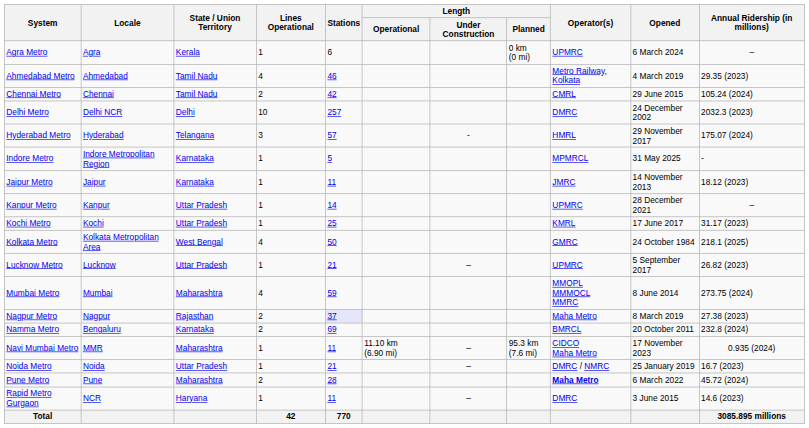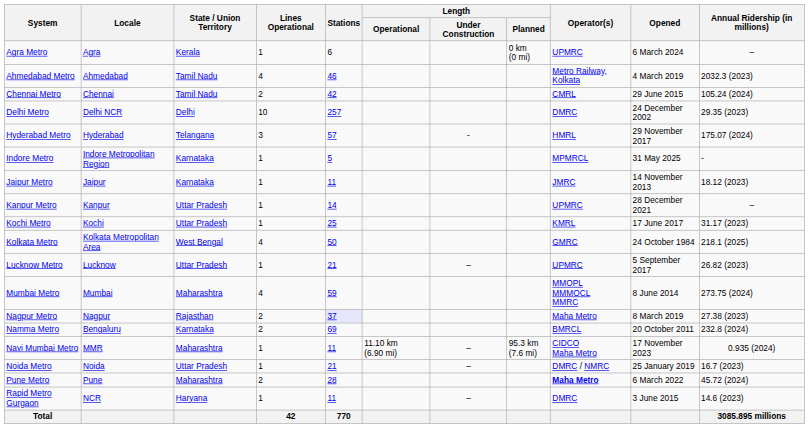 <table class="wikitable sortable collapsible static-row-numbers static-row-header-hash" style="font-size:small">
 <tr>
 <th rowspan="2">System</th>
 <th rowspan="2">Locale</th>
 <th rowspan="2">State / Union Territory</th>
 <th rowspan="2">Lines Operational</th>
 <th rowspan="2">Stations</th>
 <th colspan="3">Length</th>
 <th rowspan="2">Operator(s)</th>
 <th rowspan="2">Opened</th>
 <th rowspan="2">Annual Ridership (in millions)</th>
 </tr>
 <tr>
 <th>Operational</th>
 <th>Under Construction</th>
 <th>Planned</th>
 </tr>
 <tr>
 <td><a href='#'>Agra Metro</a> </td>
 <td><a href='#'>Agra</a></td>
 <td><a href='#'>Kerala</a></td>
 <td>1</td>
 <td>6</td>
 <td></td>
 <td></td>
 <td>0 km (0 mi)</td>
 <td><a href='#'>UPMRC</a></td>
 <td>6 March 2024</td>
 <td style="text-align:center">–</td>
 </tr>
 <tr>
 <td><a href='#'>Ahmedabad Metro</a></td>
 <td><a href='#'>Ahmedabad</a></td>
 <td><a href='#'>Tamil Nadu</a></td>
 <td>4</td>
 <td><a href='#'>46</a></td>
 <td></td>
 <td></td>
 <td></td>
 <td><a href='#'>Metro Railway, Kolkata</a><br></td>
 <td>4 March 2019</td>
-<td>29.35 (2023)</td>
+<td>2032.3 (2023)</td>
 </tr>
 <tr>
 <td><a href='#'>Chennai Metro</a> </td>
 <td><a href='#'>Chennai</a></td>
 <td><a href='#'>Tamil Nadu</a></td>
 <td>2</td>
 <td><a href='#'>42</a></td>
 <td></td>
 <td></td>
 <td></td>
 <td><a href='#'>CMRL</a></td>
 <td>29 June 2015</td>
 <td>105.24 (2024)</td>
 </tr>
 <tr>
 <td><a href='#'>Delhi Metro</a> </td>
 <td><a href='#'>Delhi NCR</a></td>
 <td><a href='#'>Delhi</a></td>
 <td>10</td>
 <td><a href='#'>257</a></td>
 <td></td>
 <td></td>
 <td></td>
 <td><a href='#'>DMRC</a></td>
 <td>24 December 2002</td>
-<td>2032.3 (2023)</td>
+<td>29.35 (2023)</td>
 </tr>
 <tr>
 <td><a href='#'>Hyderabad Metro</a> </td>
 <td><a href='#'>Hyderabad</a></td>
 <td><a href='#'>Telangana</a></td>
 <td>3</td>
 <td><a href='#'>57</a></td>
 <td></td>
 <td style="text-align:center">-</td>
 <td><br></td>
 <td><a href='#'>HMRL</a></td>
 <td>29 November 2017</td>
 <td>175.07 (2024)</td>
 </tr>
 <tr>
 <td><a href='#'>Indore Metro</a> </td>
 <td><a href='#'>Indore Metropolitan Region</a></td>
 <td><a href='#'>Karnataka</a></td>
 <td>1</td>
 <td><a href='#'>5</a></td>
 <td></td>
 <td></td>
 <td><br></td>
 <td><a href='#'>MPMRCL</a></td>
 <td>31 May 2025</td>
 <td>-</td>
 </tr>
 <tr>
 <td><a href='#'>Jaipur Metro</a> </td>
 <td><a href='#'>Jaipur</a></td>
 <td><a href='#'>Karnataka</a></td>
 <td>1</td>
 <td><a href='#'>11</a></td>
 <td></td>
 <td></td>
 <td></td>
 <td><a href='#'>JMRC</a></td>
 <td>14 November 2013</td>
 <td>18.12 (2023)</td>
 </tr>
 <tr>
 <td><a href='#'>Kanpur Metro</a> </td>
 <td><a href='#'>Kanpur</a></td>
 <td><a href='#'>Uttar Pradesh</a></td>
 <td>1</td>
 <td><a href='#'>14</a></td>
 <td></td>
 <td></td>
 <td></td>
 <td><a href='#'>UPMRC</a></td>
 <td>28 December 2021</td>
 <td style="text-align:center">–</td>
 </tr>
 <tr>
 <td><a href='#'>Kochi Metro</a> </td>
 <td><a href='#'>Kochi</a></td>
 <td><a href='#'>Uttar Pradesh</a></td>
 <td>1</td>
 <td><a href='#'>25</a></td>
 <td></td>
 <td></td>
 <td></td>
 <td><a href='#'>KMRL</a></td>
 <td>17 June 2017</td>
 <td>31.17 (2023)</td>
 </tr>
 <tr>
 <td><a href='#'>Kolkata Metro</a>  </td>
 <td><a href='#'>Kolkata Metropolitan Area</a></td>
 <td><a href='#'>West Bengal</a></td>
 <td>4</td>
 <td><a href='#'>50</a></td>
 <td></td>
 <td></td>
 <td></td>
 <td><a href='#'>GMRC</a></td>
 <td>24 October 1984</td>
 <td>218.1 (2025)</td>
 </tr>
 <tr>
 <td><a href='#'>Lucknow Metro</a> </td>
 <td><a href='#'>Lucknow</a></td>
 <td><a href='#'>Uttar Pradesh</a></td>
 <td>1</td>
 <td><a href='#'>21</a></td>
 <td></td>
 <td style="text-align:center">–</td>
 <td></td>
 <td><a href='#'>UPMRC</a></td>
 <td>5 September 2017</td>
 <td>26.82 (2023)</td>
 </tr>
 <tr>
 <td><a href='#'>Mumbai Metro</a> </td>
 <td><a href='#'>Mumbai</a></td>
 <td><a href='#'>Maharashtra</a></td>
 <td>4</td>
 <td><a href='#'>59</a></td>
 <td></td>
 <td></td>
 <td></td>
 <td><a href='#'>MMOPL</a><br><a href='#'>MMMOCL</a><br><a href='#'>MMRC</a></td>
 <td>8 June 2014</td>
 <td>273.75 (2024)</td>
 </tr>
 <tr>
 <td><a href='#'>Nagpur Metro</a> </td>
 <td><a href='#'>Nagpur</a></td>
 <td><a href='#'>Rajasthan</a></td>
 <td>2</td>
 <td style="background: lavender;"><a href='#'>37</a></td>
 <td></td>
 <td></td>
 <td></td>
 <td><a href='#'>Maha Metro</a></td>
 <td>8 March 2019</td>
 <td>27.38 (2023)</td>
 </tr>
 <tr>
 <td><a href='#'>Namma Metro</a> </td>
 <td><a href='#'>Bengaluru</a></td>
 <td><a href='#'>Karnataka</a></td>
 <td>2</td>
 <td><a href='#'>69</a></td>
 <td></td>
 <td></td>
 <td></td>
 <td><a href='#'>BMRCL</a></td>
 <td>20 October 2011</td>
 <td>232.8 (2024)</td>
 </tr>
 <tr>
 <td><a href='#'>Navi Mumbai Metro</a> </td>
 <td><a href='#'>MMR</a></td>
 <td><a href='#'>Maharashtra</a></td>
 <td>1</td>
 <td><a href='#'>11</a></td>
 <td>11.10 km (6.90 mi)</td>
 <td style="text-align:center">–</td>
 <td>95.3 km <br>(7.6 mi)</td>
 <td><a href='#'>CIDCO</a><br><a href='#'>Maha Metro</a></td>
 <td>17 November 2023</td>
 <td style="text-align:center">0.935 (2024)</td>
 </tr>
 <tr>
 <td><a href='#'>Noida Metro</a> </td>
 <td><a href='#'>Noida</a></td>
 <td><a href='#'>Uttar Pradesh</a></td>
 <td>1</td>
 <td><a href='#'>21</a></td>
 <td></td>
 <td style="text-align:center">–</td>
 <td></td>
 <td><a href='#'>DMRC</a> / <a href='#'>NMRC</a></td>
 <td>25 January 2019</td>
 <td>16.7 (2023) </td>
 </tr>
 <tr>
 <td><a href='#'>Pune Metro</a></td>
 <td><a href='#'>Pune</a></td>
 <td><a href='#'>Maharashtra</a></td>
 <td>2</td>
 <td><a href='#'>28</a></td>
 <td></td>
 <td></td>
 <td></td>
 <td><strong><a href='#'>Maha Metro</a></strong></td>
 <td>6 March 2022</td>
 <td>45.72 (2024) </td>
 </tr>
 <tr>
 <td><a href='#'>Rapid Metro Gurgaon</a></td>
 <td><a href='#'>NCR</a></td>
 <td><a href='#'>Haryana</a></td>
 <td>1</td>
 <td><a href='#'>11</a></td>
 <td></td>
 <td style="text-align:center">–</td>
 <td></td>
 <td><a href='#'>DMRC</a></td>
 <td>3 June 2015</td>
 <td>14.6 (2023)</td>
 </tr>
 <tr>
 <th>Total</th>
 <th></th>
 <th></th>
 <th>42</th>
 <th>770</th>
 <th></th>
 <th></th>
 <th></th>
 <th></th>
 <th></th>
 <th>3085.895 millions</th>
 </tr>
 </table>
